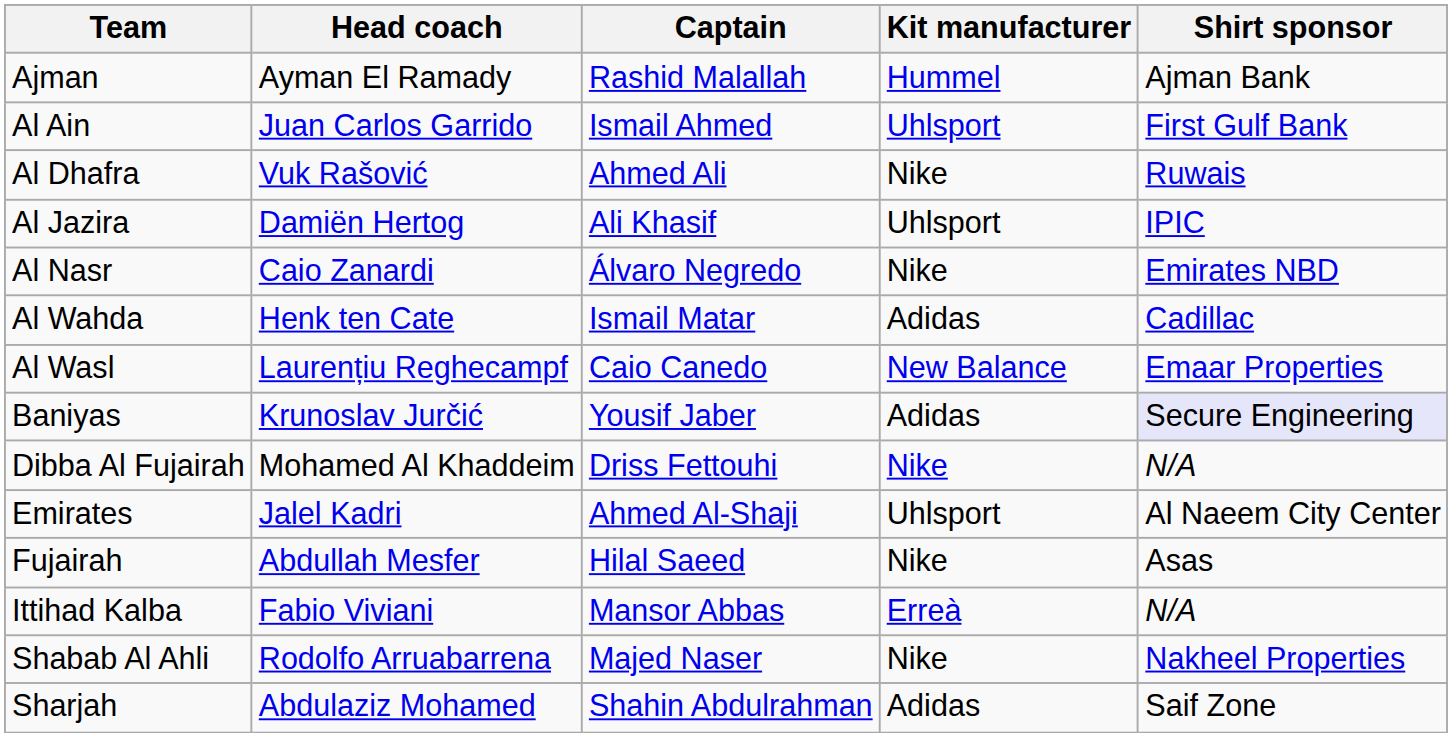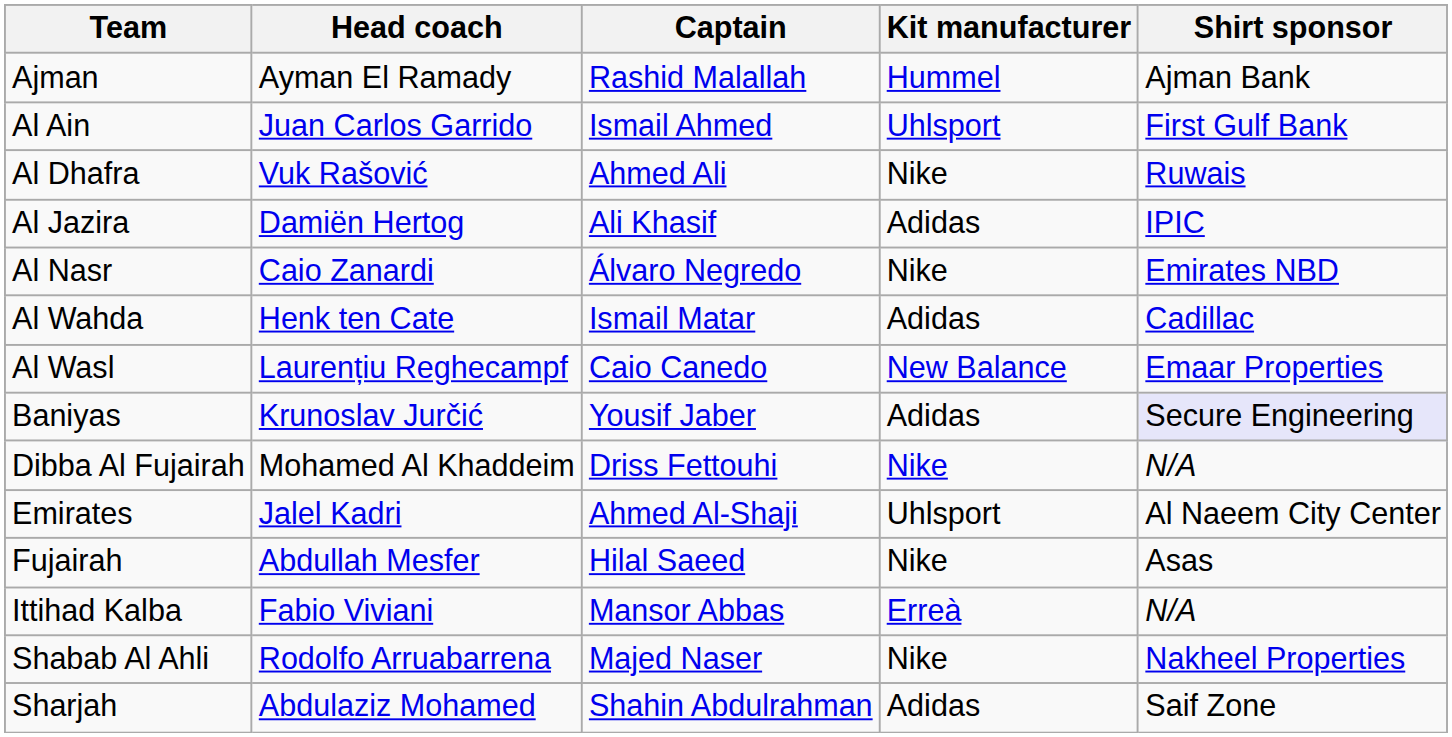 <table class="wikitable sortable" style="text-align: left;">
 <tr>
 <th>Team</th>
 <th>Head coach</th>
 <th>Captain</th>
 <th>Kit manufacturer</th>
 <th>Shirt sponsor</th>
 </tr>
 <tr>
 <td>Ajman</td>
 <td> Ayman El Ramady</td>
 <td> <a href='#'>Rashid Malallah</a></td>
 <td><a href='#'>Hummel</a></td>
 <td>Ajman Bank</td>
 </tr>
 <tr>
 <td>Al Ain</td>
 <td> <a href='#'>Juan Carlos Garrido</a></td>
 <td> <a href='#'>Ismail Ahmed</a></td>
 <td><a href='#'>Uhlsport</a></td>
 <td><a href='#'>First Gulf Bank</a></td>
 </tr>
 <tr>
 <td>Al Dhafra</td>
 <td> <a href='#'>Vuk Rašović</a></td>
 <td> <a href='#'>Ahmed Ali</a></td>
 <td>Nike</td>
 <td><a href='#'>Ruwais</a></td>
 </tr>
 <tr>
 <td>Al Jazira</td>
 <td> <a href='#'>Damiën Hertog</a></td>
 <td> <a href='#'>Ali Khasif</a></td>
-<td>Uhlsport</td>
+<td>Adidas</td>
 <td><a href='#'>IPIC</a></td>
 </tr>
 <tr>
 <td>Al Nasr</td>
 <td> <a href='#'>Caio Zanardi</a></td>
 <td> <a href='#'>Álvaro Negredo</a></td>
 <td>Nike</td>
 <td><a href='#'>Emirates NBD</a></td>
 </tr>
 <tr>
 <td>Al Wahda</td>
 <td> <a href='#'>Henk ten Cate</a></td>
 <td> <a href='#'>Ismail Matar</a></td>
 <td>Adidas</td>
 <td><a href='#'>Cadillac</a></td>
 </tr>
 <tr>
 <td>Al Wasl</td>
 <td> <a href='#'>Laurențiu Reghecampf</a></td>
 <td> <a href='#'>Caio Canedo</a></td>
 <td><a href='#'>New Balance</a></td>
 <td><a href='#'>Emaar Properties</a></td>
 </tr>
 <tr>
 <td>Baniyas</td>
 <td> <a href='#'>Krunoslav Jurčić</a></td>
 <td> <a href='#'>Yousif Jaber</a></td>
 <td>Adidas</td>
 <td style="background: lavender;">Secure Engineering</td>
 </tr>
 <tr>
 <td>Dibba Al Fujairah</td>
 <td> Mohamed Al Khaddeim</td>
 <td> <a href='#'>Driss Fettouhi</a></td>
 <td><a href='#'>Nike</a></td>
 <td><em>N/A</em></td>
 </tr>
 <tr>
 <td>Emirates</td>
 <td> <a href='#'>Jalel Kadri</a></td>
 <td> <a href='#'>Ahmed Al-Shaji</a></td>
 <td>Uhlsport</td>
 <td>Al Naeem City Center</td>
 </tr>
 <tr>
 <td>Fujairah</td>
 <td> <a href='#'>Abdullah Mesfer</a></td>
 <td> <a href='#'>Hilal Saeed</a></td>
 <td>Nike</td>
 <td>Asas</td>
 </tr>
 <tr>
 <td>Ittihad Kalba</td>
 <td> <a href='#'>Fabio Viviani</a></td>
 <td> <a href='#'>Mansor Abbas</a></td>
 <td><a href='#'>Erreà</a></td>
 <td><em>N/A</em></td>
 </tr>
 <tr>
 <td>Shabab Al Ahli</td>
 <td> <a href='#'>Rodolfo Arruabarrena</a></td>
 <td> <a href='#'>Majed Naser</a></td>
 <td>Nike</td>
 <td><a href='#'>Nakheel Properties</a></td>
 </tr>
 <tr>
 <td>Sharjah</td>
 <td> <a href='#'>Abdulaziz Mohamed</a></td>
 <td> <a href='#'>Shahin Abdulrahman</a></td>
 <td>Adidas</td>
 <td>Saif Zone</td>
 </tr>
 </table>
